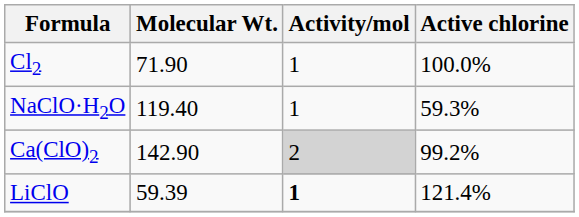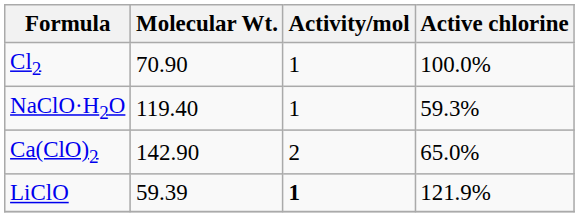 <table class="wikitable" style="font-size: 95%;">
 <tr>
 <th>Formula</th>
 <th>Molecular Wt.</th>
 <th>Activity/mol</th>
 <th>Active chlorine</th>
 </tr>
 <tr>
 <td><a href='#'>Cl<sub>2</sub></a></td>
-<td>71.90</td>
+<td>70.90</td>
 <td>1</td>
 <td>100.0%</td>
 </tr>
 <tr>
 <td><a href='#'>NaClO·H<sub>2</sub>O</a></td>
 <td>119.40</td>
 <td>1</td>
 <td>59.3%</td>
 </tr>
 <tr>
 <td><a href='#'>Ca(ClO)<sub>2</sub></a></td>
 <td>142.90</td>
-<td style="background: lightgrey;">2</td>
-<td>99.2%</td>
+<td>2</td>
+<td>65.0%</td>
 </tr>
 <tr>
 <td><a href='#'>LiClO</a></td>
 <td>59.39</td>
 <td><strong>1</strong></td>
-<td>121.4%</td>
+<td>121.9%</td>
 </tr>
 <tr>
 </tr>
 </table>
